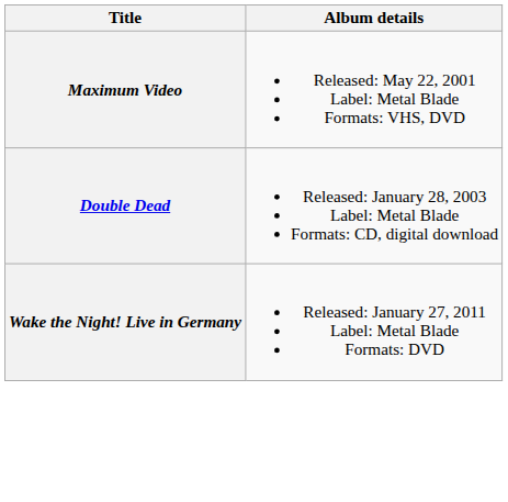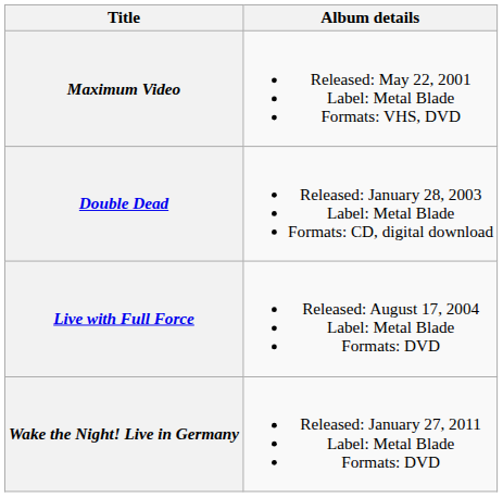 <table class="wikitable plainrowheaders" style="text-align:center;">
 <tr>
 <th scope="col">Title</th>
 <th scope="col">Album details</th>
 </tr>
 <tr>
 <th scope="row"><em>Maximum Video</em></th>
 <td><br><ul><li>Released: May 22, 2001</li><li>Label: Metal Blade</li><li>Formats: VHS, DVD</li></ul></td>
 </tr>
 <tr>
 <th scope="row"><em><a href='#'>Double Dead</a></em></th>
 <td><br><ul><li>Released: January 28, 2003</li><li>Label: Metal Blade</li><li>Formats: CD, digital download</li></ul></td>
 </tr>
 <tr>
+<th scope="row"><em><a href='#'>Live with Full Force</a></em></th>
+<td><br><ul><li>Released: August 17, 2004</li><li>Label: Metal Blade</li><li>Formats: DVD</li></ul></td>
+</tr>
+<tr>
 <th scope="row"><em>Wake the Night! Live in Germany</em></th>
 <td><br><ul><li>Released: January 27, 2011</li><li>Label: Metal Blade</li><li>Formats: DVD</li></ul></td>
 </tr>
 </table>
